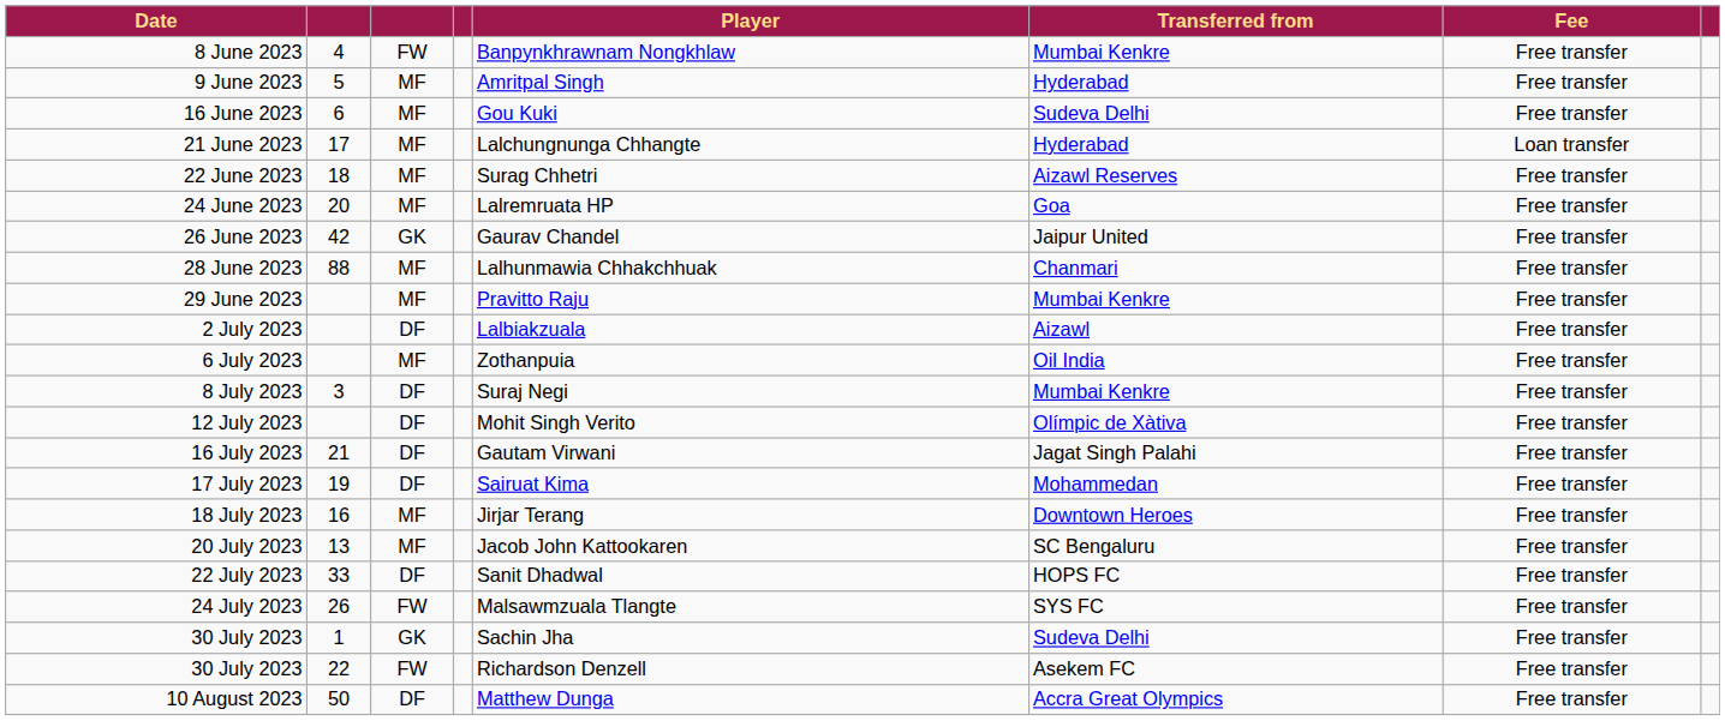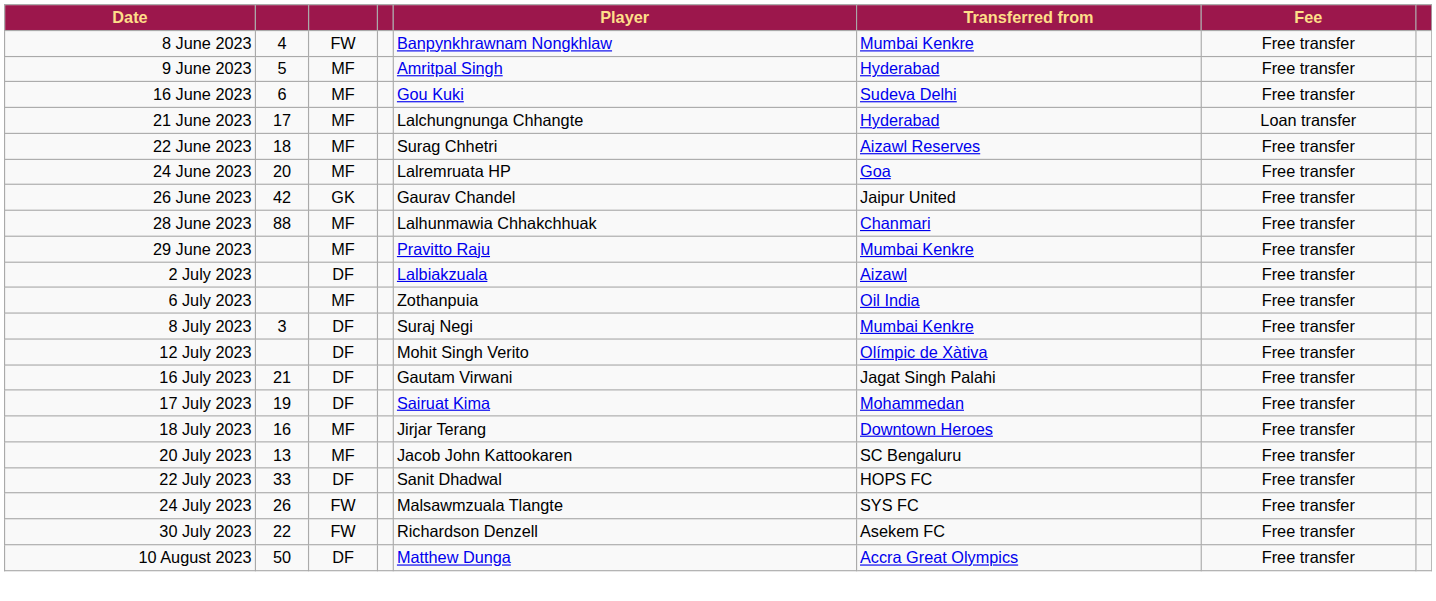 <table class="wikitable sortable" style="text-align:center; font-size:90%; width:100%;">
 <tr>
 <th style="background-color:#9C174C; color:#FEDE89;">Date</th>
 <th style="background-color:#9C174C; color:#FEDE89;"></th>
 <th style="background-color:#9C174C; color:#FEDE89;"></th>
 <th style="background-color:#9C174C; color:#FEDE89;"></th>
 <th style="background-color:#9C174C; color:#FEDE89;">Player</th>
 <th style="background-color:#9C174C; color:#FEDE89;">Transferred from</th>
 <th style="background-color:#9C174C; color:#FEDE89;">Fee</th>
 <th style="background-color:#9C174C; color:#FEDE89;" class="unsortable"></th>
 </tr>
 <tr>
 <td style="text-align:right;">8 June 2023</td>
 <td>4</td>
 <td>FW</td>
 <td></td>
 <td style="text-align:left;"><a href='#'>Banpynkhrawnam Nongkhlaw</a></td>
 <td style="text-align:left;"> <a href='#'>Mumbai Kenkre</a></td>
 <td>Free transfer</td>
 <td></td>
 </tr>
 <tr>
 <td style="text-align:right;">9 June 2023</td>
 <td>5</td>
 <td>MF</td>
 <td></td>
 <td style="text-align:left;"><a href='#'>Amritpal Singh</a></td>
 <td style="text-align:left;"> <a href='#'>Hyderabad</a></td>
 <td>Free transfer</td>
 <td></td>
 </tr>
 <tr>
 <td style="text-align:right;">16 June 2023</td>
 <td>6</td>
 <td>MF</td>
 <td></td>
 <td style="text-align:left;"><a href='#'>Gou Kuki</a></td>
 <td style="text-align:left;"> <a href='#'>Sudeva Delhi</a></td>
 <td>Free transfer</td>
 <td></td>
 </tr>
 <tr>
 <td style="text-align:right;">21 June 2023</td>
 <td>17</td>
 <td>MF</td>
 <td></td>
 <td style="text-align:left;">Lalchungnunga Chhangte</td>
 <td style="text-align:left;"> <a href='#'>Hyderabad</a></td>
 <td>Loan transfer</td>
 <td></td>
 </tr>
 <tr>
 <td style="text-align:right;">22 June 2023</td>
 <td>18</td>
 <td>MF</td>
 <td></td>
 <td style="text-align:left;">Surag Chhetri</td>
 <td style="text-align:left;"> <a href='#'>Aizawl Reserves</a></td>
 <td>Free transfer</td>
 <td></td>
 </tr>
 <tr>
 <td style="text-align:right;">24 June 2023</td>
 <td>20</td>
 <td>MF</td>
 <td></td>
 <td style="text-align:left;">Lalremruata HP</td>
 <td style="text-align:left;"> <a href='#'>Goa</a></td>
 <td>Free transfer</td>
 <td></td>
 </tr>
 <tr>
 <td style="text-align:right;">26 June 2023</td>
 <td>42</td>
 <td>GK</td>
 <td></td>
 <td style="text-align:left;">Gaurav Chandel</td>
 <td style="text-align:left;"> Jaipur United</td>
 <td>Free transfer</td>
 <td></td>
 </tr>
 <tr>
 <td style="text-align:right;">28 June 2023</td>
 <td>88</td>
 <td>MF</td>
 <td></td>
 <td style="text-align:left;">Lalhunmawia Chhakchhuak</td>
 <td style="text-align:left;"> <a href='#'>Chanmari</a></td>
 <td>Free transfer</td>
 <td></td>
 </tr>
 <tr>
 <td style="text-align:right;">29 June 2023</td>
 <td></td>
 <td>MF</td>
 <td></td>
 <td style="text-align:left;"><a href='#'>Pravitto Raju</a></td>
 <td style="text-align:left;"> <a href='#'>Mumbai Kenkre</a></td>
 <td>Free transfer</td>
 <td></td>
 </tr>
 <tr>
 <td style="text-align:right;">2 July 2023</td>
 <td></td>
 <td>DF</td>
 <td></td>
 <td style="text-align:left;"><a href='#'>Lalbiakzuala</a></td>
 <td style="text-align:left;"> <a href='#'>Aizawl</a></td>
 <td>Free transfer</td>
 <td></td>
 </tr>
 <tr>
 <td style="text-align:right;">6 July 2023</td>
 <td></td>
 <td>MF</td>
 <td></td>
 <td style="text-align:left;">Zothanpuia</td>
 <td style="text-align:left;"> <a href='#'>Oil India</a></td>
 <td>Free transfer</td>
 <td></td>
 </tr>
 <tr>
 <td style="text-align:right;">8 July 2023</td>
 <td>3</td>
 <td>DF</td>
 <td></td>
 <td style="text-align:left;">Suraj Negi</td>
 <td style="text-align:left;"> <a href='#'>Mumbai Kenkre</a></td>
 <td>Free transfer</td>
 <td></td>
 </tr>
 <tr>
 <td style="text-align:right;">12 July 2023</td>
 <td></td>
 <td>DF</td>
 <td></td>
 <td style="text-align:left;">Mohit Singh Verito</td>
 <td style="text-align:left;"> <a href='#'>Olímpic de Xàtiva</a></td>
 <td>Free transfer</td>
 <td></td>
 </tr>
 <tr>
 <td style="text-align:right;">16 July 2023</td>
 <td>21</td>
 <td>DF</td>
 <td></td>
 <td style="text-align:left;">Gautam Virwani</td>
 <td style="text-align:left;"> Jagat Singh Palahi</td>
 <td>Free transfer</td>
 <td></td>
 </tr>
 <tr>
 <td style="text-align:right;">17 July 2023</td>
 <td>19</td>
 <td>DF</td>
 <td></td>
 <td style="text-align:left;"><a href='#'>Sairuat Kima</a></td>
 <td style="text-align:left;"> <a href='#'>Mohammedan</a></td>
 <td>Free transfer</td>
 <td></td>
 </tr>
 <tr>
 <td style="text-align:right;">18 July 2023</td>
 <td>16</td>
 <td>MF</td>
 <td></td>
 <td style="text-align:left;">Jirjar Terang</td>
 <td style="text-align:left;"> <a href='#'>Downtown Heroes</a></td>
 <td>Free transfer</td>
 <td></td>
 </tr>
 <tr>
 <td style="text-align:right;">20 July 2023</td>
 <td>13</td>
 <td>MF</td>
 <td></td>
 <td style="text-align:left;">Jacob John Kattookaren</td>
 <td style="text-align:left;"> SC Bengaluru</td>
 <td>Free transfer</td>
 <td></td>
 </tr>
 <tr>
 <td style="text-align:right;">22 July 2023</td>
 <td>33</td>
 <td>DF</td>
 <td></td>
 <td style="text-align:left;">Sanit Dhadwal</td>
 <td style="text-align:left;"> HOPS FC</td>
 <td>Free transfer</td>
 <td></td>
 </tr>
 <tr>
 <td style="text-align:right;">24 July 2023</td>
 <td>26</td>
 <td>FW</td>
 <td></td>
 <td style="text-align:left;">Malsawmzuala Tlangte</td>
 <td style="text-align:left;"> SYS FC</td>
 <td>Free transfer</td>
 <td></td>
 </tr>
 <tr>
 <td style="text-align:right;">30 July 2023</td>
-<td>1</td>
-<td>GK</td>
-<td></td>
-<td style="text-align:left;">Sachin Jha</td>
-<td style="text-align:left;"> <a href='#'>Sudeva Delhi</a></td>
-<td>Free transfer</td>
-<td></td>
-</tr>
-<tr>
-<td style="text-align:right;">30 July 2023</td>
 <td>22</td>
 <td>FW</td>
 <td></td>
 <td style="text-align:left;">Richardson Denzell</td>
 <td style="text-align:left;"> Asekem FC</td>
 <td>Free transfer</td>
 <td></td>
 </tr>
 <tr>
 <td style="text-align:right;">10 August 2023</td>
 <td>50</td>
 <td>DF</td>
 <td></td>
 <td style="text-align:left;"><a href='#'>Matthew Dunga</a></td>
 <td style="text-align:left;"> <a href='#'>Accra Great Olympics</a></td>
 <td>Free transfer</td>
 <td></td>
 </tr>
 </table>
